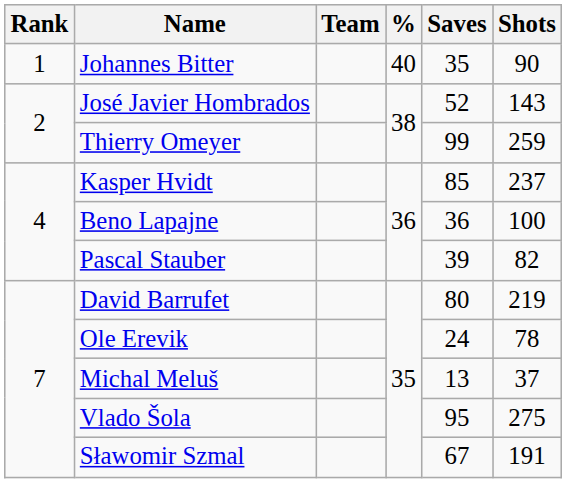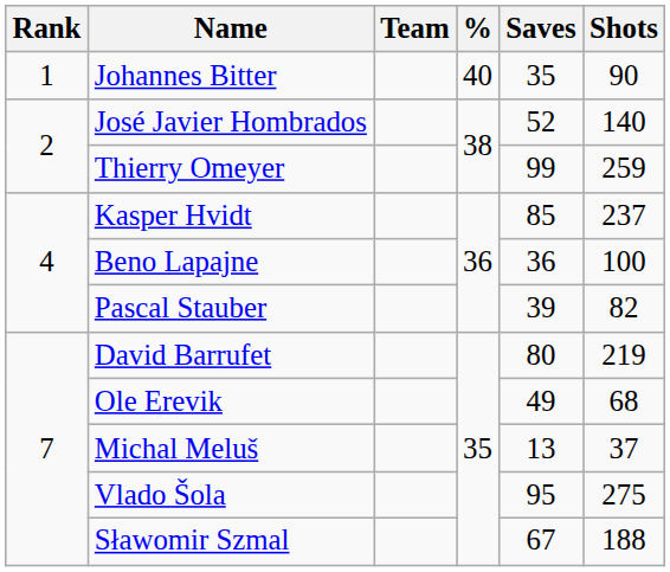 <table class="wikitable sortable" style="text-align: center;">
 <tr>
 <th>Rank</th>
 <th>Name</th>
 <th>Team</th>
 <th>%</th>
 <th>Saves</th>
 <th>Shots</th>
 </tr>
 <tr>
 <td>1</td>
 <td align=left><a href='#'>Johannes Bitter</a></td>
 <td align=left></td>
 <td>40</td>
 <td>35</td>
 <td>90</td>
 </tr>
 <tr>
 <td rowspan=2>2</td>
 <td align=left><a href='#'>José Javier Hombrados</a></td>
 <td align=left></td>
 <td rowspan=2>38</td>
 <td>52</td>
-<td>143</td>
+<td>140</td>
 </tr>
 <tr>
 <td align=left><a href='#'>Thierry Omeyer</a></td>
 <td align=left></td>
 <td>99</td>
 <td>259</td>
 </tr>
 <tr>
 <td rowspan=3>4</td>
 <td align=left><a href='#'>Kasper Hvidt</a></td>
 <td align=left></td>
 <td rowspan=3>36</td>
 <td>85</td>
 <td>237</td>
 </tr>
 <tr>
 <td align=left><a href='#'>Beno Lapajne</a></td>
 <td align=left></td>
 <td>36</td>
 <td>100</td>
 </tr>
 <tr>
 <td align=left><a href='#'>Pascal Stauber</a></td>
 <td align=left></td>
 <td>39</td>
 <td>82</td>
 </tr>
 <tr>
 <td rowspan=5>7</td>
 <td align=left><a href='#'>David Barrufet</a></td>
 <td align=left></td>
 <td rowspan=5>35</td>
 <td>80</td>
 <td>219</td>
 </tr>
 <tr>
 <td align=left><a href='#'>Ole Erevik</a></td>
 <td align=left></td>
-<td>24</td>
-<td>78</td>
+<td>49</td>
+<td>68</td>
 </tr>
 <tr>
 <td align=left><a href='#'>Michal Meluš</a></td>
 <td align=left></td>
 <td>13</td>
 <td>37</td>
 </tr>
 <tr>
 <td align=left><a href='#'>Vlado Šola</a></td>
 <td align=left></td>
 <td>95</td>
 <td>275</td>
 </tr>
 <tr>
 <td align=left><a href='#'>Sławomir Szmal</a></td>
 <td align=left></td>
 <td>67</td>
-<td>191</td>
+<td>188</td>
 </tr>
 </table>
